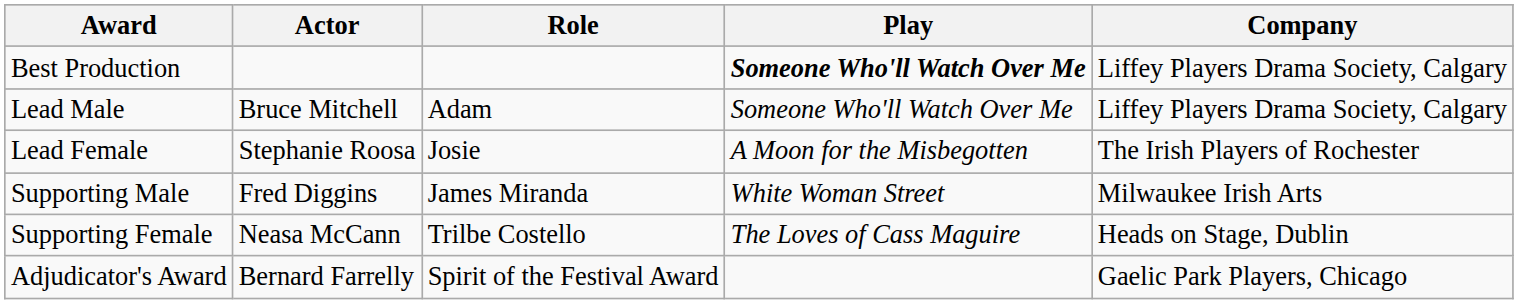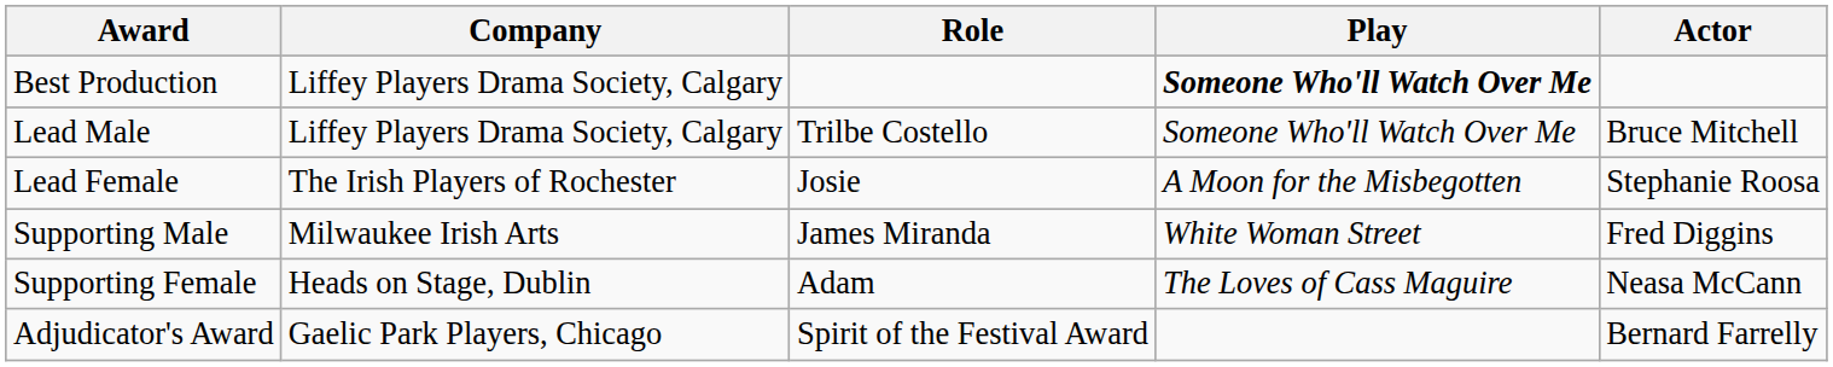 <table class="wikitable">
 <tr>
 <th>Award</th>
-<th>Actor</th>
+<th>Company</th>
 <th>Role</th>
 <th>Play</th>
-<th>Company</th>
+<th>Actor</th>
 </tr>
 <tr>
 <td>Best Production</td>
-<td></td>
+<td>Liffey Players Drama Society, Calgary</td>
 <td></td>
 <td><strong><em>Someone Who'll Watch Over Me</em></strong></td>
-<td>Liffey Players Drama Society, Calgary</td>
+<td></td>
 </tr>
 <tr>
 <td>Lead Male</td>
+<td>Liffey Players Drama Society, Calgary</td>
+<td>Trilbe Costello</td>
+<td><em>Someone Who'll Watch Over Me</em></td>
 <td>Bruce Mitchell</td>
-<td>Adam</td>
-<td><em>Someone Who'll Watch Over Me</em></td>
-<td>Liffey Players Drama Society, Calgary</td>
 </tr>
 <tr>
 <td>Lead Female</td>
-<td>Stephanie Roosa</td>
+<td>The Irish Players of Rochester</td>
 <td>Josie</td>
 <td><em>A Moon for the Misbegotten</em></td>
-<td>The Irish Players of Rochester</td>
+<td>Stephanie Roosa</td>
 </tr>
 <tr>
 <td>Supporting Male</td>
-<td>Fred Diggins</td>
+<td>Milwaukee Irish Arts</td>
 <td>James Miranda</td>
 <td><em>White Woman Street</em></td>
-<td>Milwaukee Irish Arts</td>
+<td>Fred Diggins</td>
 </tr>
 <tr>
 <td>Supporting Female</td>
+<td>Heads on Stage, Dublin</td>
+<td>Adam</td>
+<td><em>The Loves of Cass Maguire</em></td>
 <td>Neasa McCann</td>
-<td>Trilbe Costello</td>
-<td><em>The Loves of Cass Maguire</em></td>
-<td>Heads on Stage, Dublin</td>
 </tr>
 <tr>
 <td>Adjudicator's Award</td>
-<td>Bernard Farrelly</td>
+<td>Gaelic Park Players, Chicago</td>
 <td>Spirit of the Festival Award</td>
 <td></td>
-<td>Gaelic Park Players, Chicago</td>
+<td>Bernard Farrelly</td>
 </tr>
 </table>
